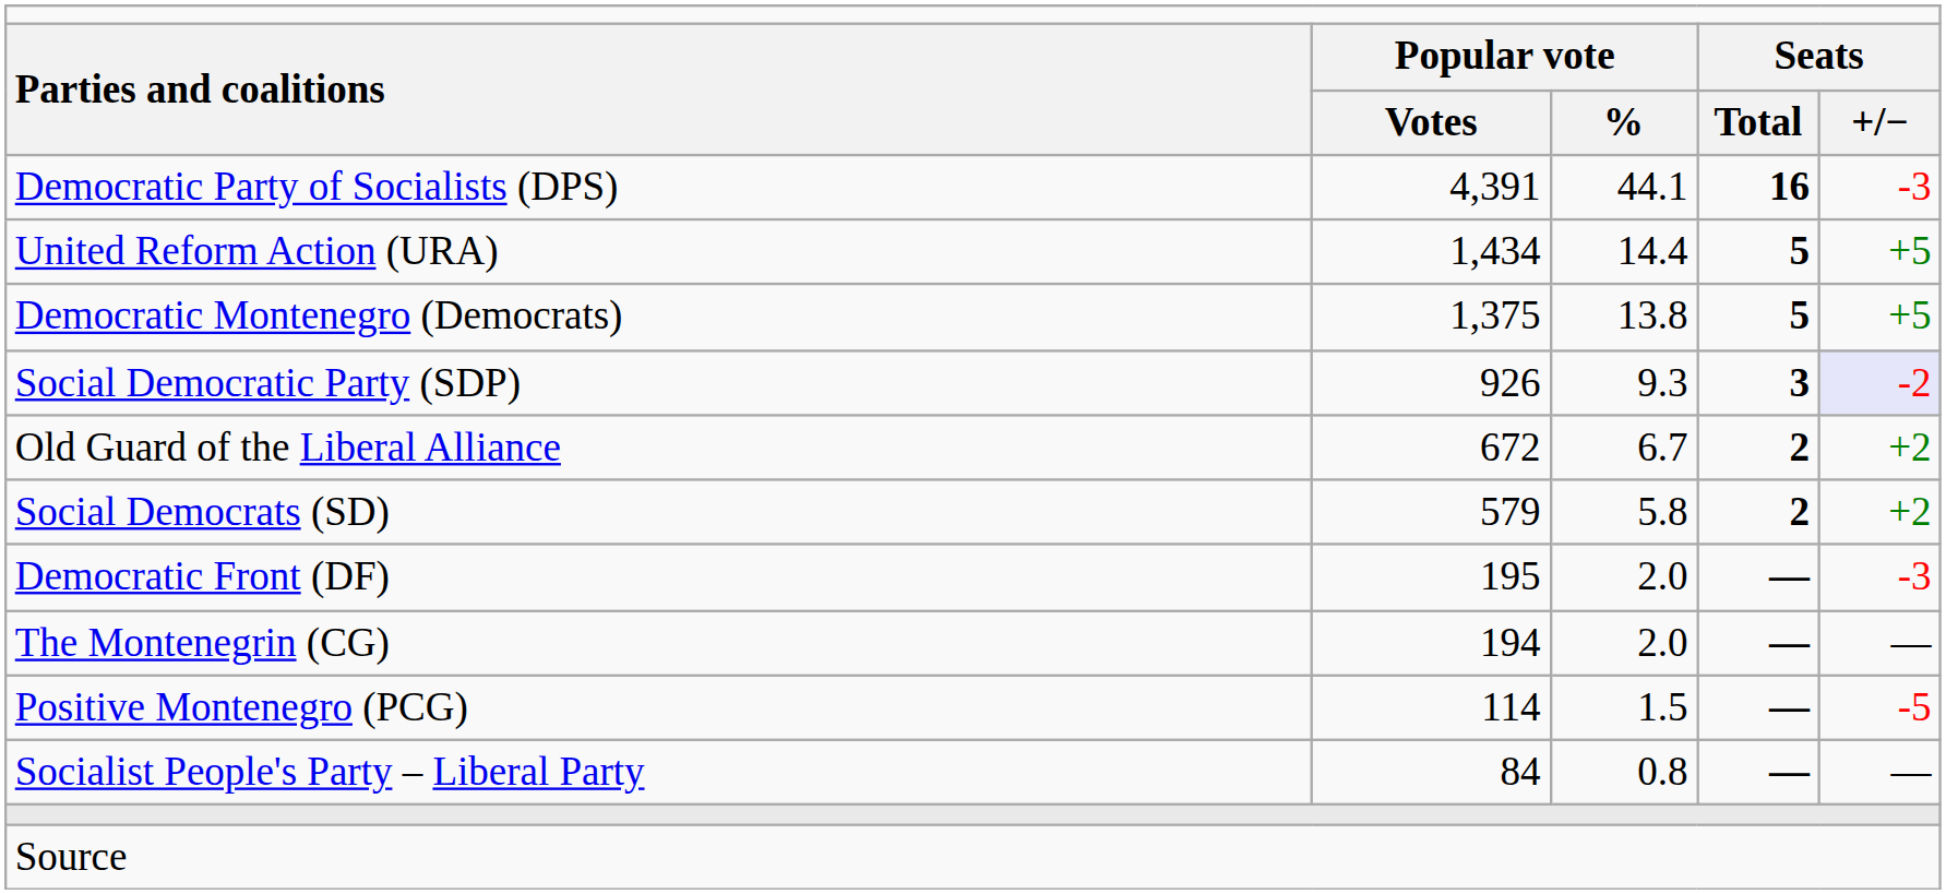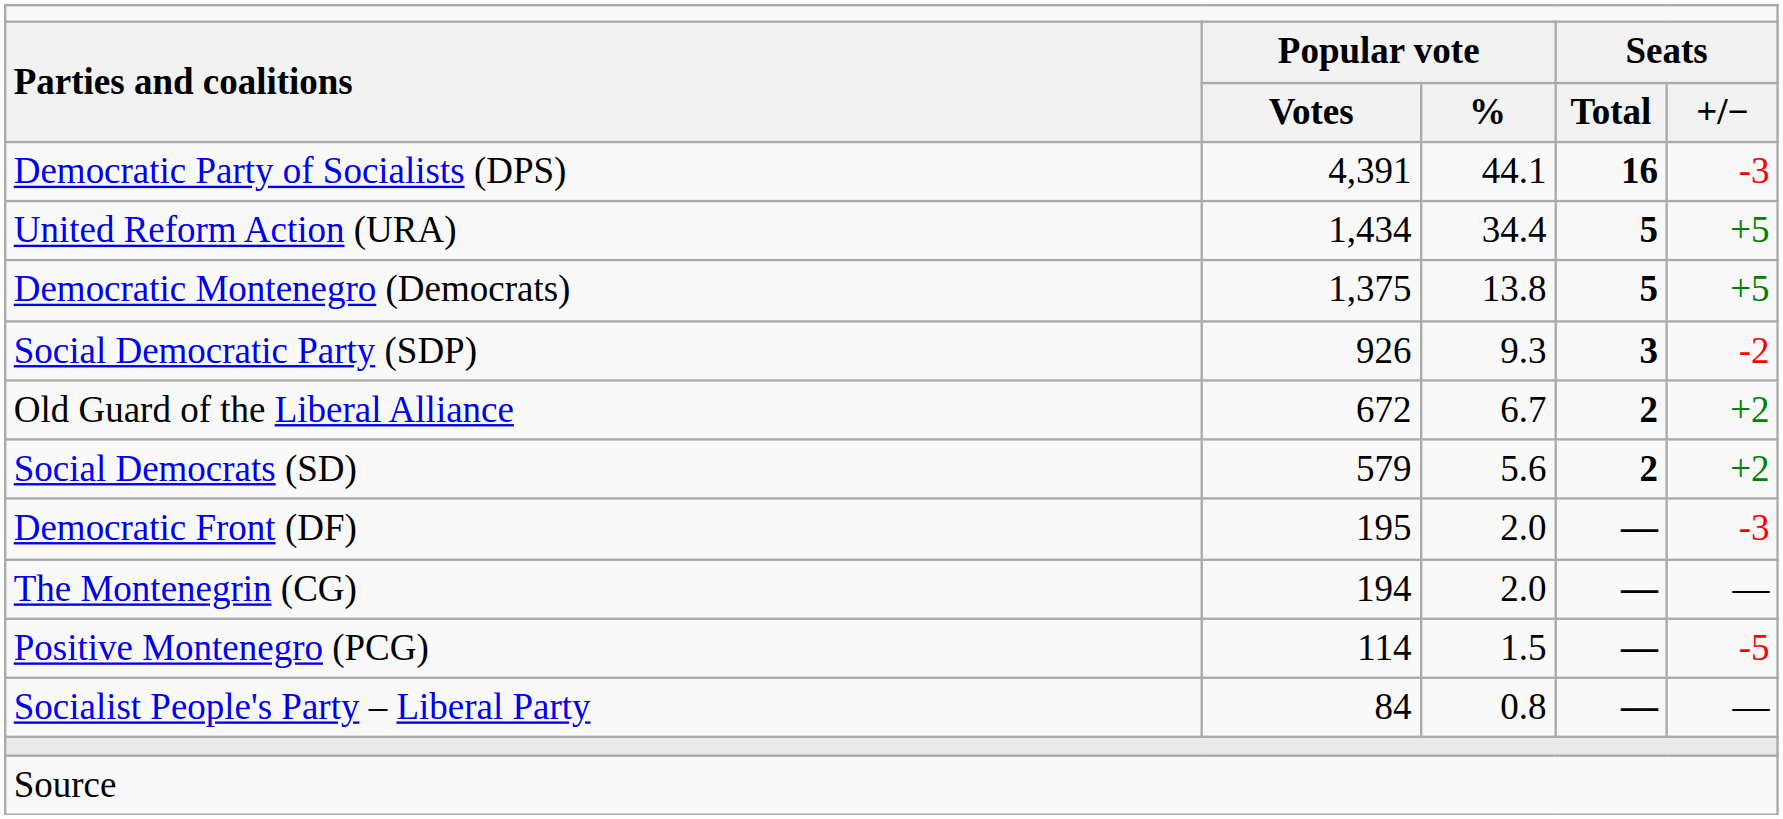 <table class="wikitable" style="text-align:right; font-size:98%; margin-bottom:0">
 <tr>
 <td colspan="6"></td>
 </tr>
 <tr>
 <th style="text-align:left;" rowspan="2" width="500">Parties and coalitions</th>
 <th colspan="2">Popular vote</th>
 <th colspan="2">Seats</th>
 </tr>
 <tr>
 <th width="85">Votes</th>
 <th width="50">%</th>
 <th width="40">Total</th>
 <th width="40">+/−</th>
 </tr>
 <tr>
 <td align="left"><a href='#'>Democratic Party of Socialists</a> (DPS)</td>
 <td>4,391</td>
 <td>44.1</td>
 <td><strong>16</strong></td>
 <td style="color:red;">-3</td>
 </tr>
 <tr>
 <td align="left"><a href='#'>United Reform Action</a> (URA)</td>
 <td>1,434</td>
-<td>14.4</td>
+<td>34.4</td>
 <td><strong>5</strong></td>
 <td style="color:green;">+5</td>
 </tr>
 <tr>
 <td align="left"><a href='#'>Democratic Montenegro</a> (Democrats)</td>
 <td>1,375</td>
 <td>13.8</td>
 <td><strong>5</strong></td>
 <td style="color:green;">+5</td>
 </tr>
 <tr>
 <td align="left"><a href='#'>Social Democratic Party</a> (SDP)</td>
 <td>926</td>
 <td>9.3</td>
 <td><strong>3</strong></td>
-<td style="background: lavender; color:red;">-2</td>
+<td style="color:red;">-2</td>
 </tr>
 <tr>
 <td align="left">Old Guard of the <a href='#'>Liberal Alliance</a></td>
 <td>672</td>
 <td>6.7</td>
 <td><strong>2</strong></td>
 <td style="color:green;">+2</td>
 </tr>
 <tr>
 <td align="left"><a href='#'>Social Democrats</a> (SD)</td>
 <td>579</td>
-<td>5.8</td>
+<td>5.6</td>
 <td><strong>2</strong></td>
 <td style="color:green;">+2</td>
 </tr>
 <tr>
 <td align="left"><a href='#'>Democratic Front</a> (DF)</td>
 <td>195</td>
 <td>2.0</td>
 <td><strong>—</strong></td>
 <td style="color:red;">-3</td>
 </tr>
 <tr>
 <td align="left"><a href='#'>The Montenegrin</a> (CG)</td>
 <td>194</td>
 <td>2.0</td>
 <td><strong>—</strong></td>
 <td>—</td>
 </tr>
 <tr>
 <td align="left"><a href='#'>Positive Montenegro</a> (PCG)</td>
 <td>114</td>
 <td>1.5</td>
 <td><strong>—</strong></td>
 <td style="color:red;">-5</td>
 </tr>
 <tr>
 <td align="left"><a href='#'>Socialist People's Party</a> – <a href='#'>Liberal Party</a></td>
 <td>84</td>
 <td>0.8</td>
 <td><strong>—</strong></td>
 <td>—</td>
 </tr>
 <tr>
 <td colspan="6" bgcolor="#E9E9E9"></td>
 </tr>
 <tr>
 <td align="left" colspan="6">Source</td>
 </tr>
 </table>
